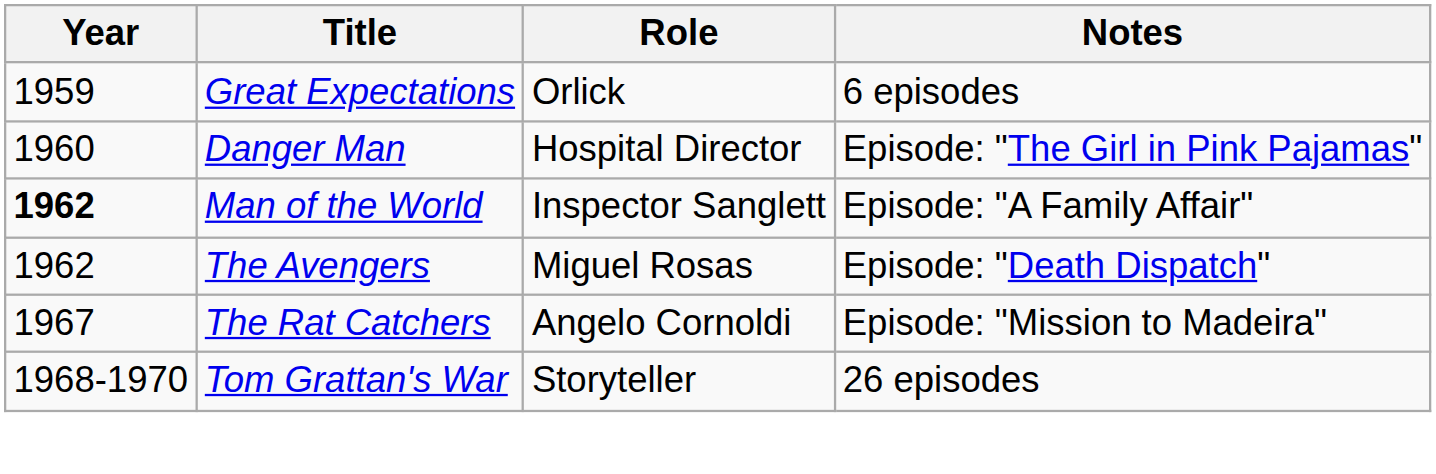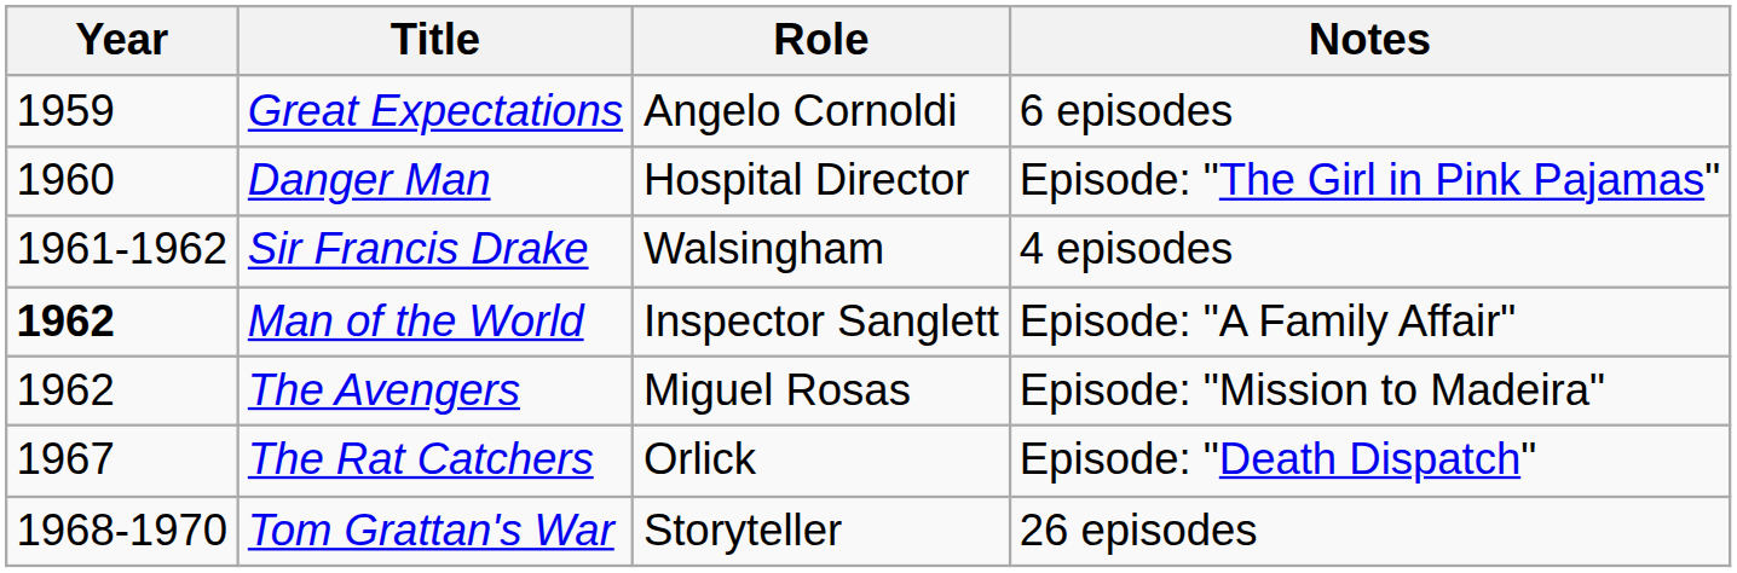 <table class="wikitable sortable">
 <tr>
 <th>Year</th>
 <th>Title</th>
 <th>Role</th>
 <th class="unsortable">Notes</th>
 </tr>
 <tr>
 <td>1959</td>
 <td><em><a href='#'>Great Expectations</a></em></td>
-<td>Orlick</td>
+<td>Angelo Cornoldi</td>
 <td>6 episodes</td>
 </tr>
 <tr>
 <td>1960</td>
 <td><em><a href='#'>Danger Man</a></em></td>
 <td>Hospital Director</td>
 <td>Episode: "<a href='#'>The Girl in Pink Pajamas</a>"</td>
+</tr>
+<tr>
+<td>1961-1962</td>
+<td><em><a href='#'>Sir Francis Drake</a></em></td>
+<td>Walsingham</td>
+<td>4 episodes</td>
 </tr>
 <tr>
 <td><strong>1962</strong></td>
 <td><em><a href='#'>Man of the World</a></em></td>
 <td>Inspector Sanglett</td>
 <td>Episode: "A Family Affair"</td>
 </tr>
 <tr>
 <td>1962</td>
 <td><em><a href='#'>The Avengers</a></em></td>
 <td>Miguel Rosas</td>
-<td>Episode: "<a href='#'>Death Dispatch</a>"</td>
+<td>Episode: "Mission to Madeira"</td>
 </tr>
 <tr>
 <td>1967</td>
 <td><em><a href='#'>The Rat Catchers</a></em></td>
-<td>Angelo Cornoldi</td>
-<td>Episode: "Mission to Madeira"</td>
+<td>Orlick</td>
+<td>Episode: "<a href='#'>Death Dispatch</a>"</td>
 </tr>
 <tr>
 <td>1968-1970</td>
 <td><em><a href='#'>Tom Grattan's War</a></em></td>
 <td>Storyteller</td>
 <td>26 episodes</td>
 </tr>
 </table>
